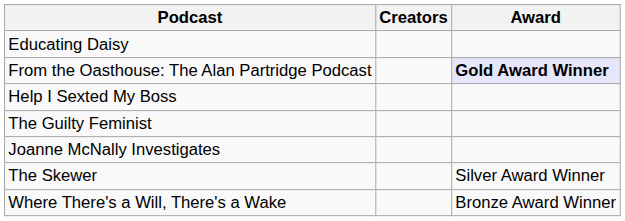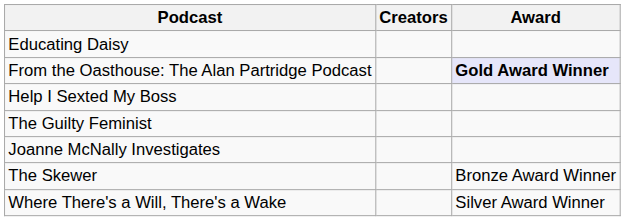 <table class="wikitable">
 <tr>
 <th>Podcast</th>
 <th>Creators</th>
 <th>Award</th>
 </tr>
 <tr>
 <td>Educating Daisy</td>
 <td></td>
 <td></td>
 </tr>
 <tr>
 <td>From the Oasthouse: The Alan Partridge Podcast</td>
 <td></td>
 <td style="background: lavender;"><strong>Gold Award Winner</strong></td>
 </tr>
 <tr>
 <td>Help I Sexted My Boss</td>
 <td></td>
 <td></td>
 </tr>
 <tr>
 <td>The Guilty Feminist</td>
 <td></td>
 <td></td>
 </tr>
 <tr>
 <td>Joanne McNally Investigates</td>
 <td></td>
 <td></td>
 </tr>
 <tr>
 <td>The Skewer</td>
 <td></td>
-<td>Silver Award Winner</td>
+<td>Bronze Award Winner</td>
 </tr>
 <tr>
 <td>Where There's a Will, There's a Wake</td>
 <td></td>
-<td>Bronze Award Winner</td>
+<td>Silver Award Winner</td>
 </tr>
 </table>
